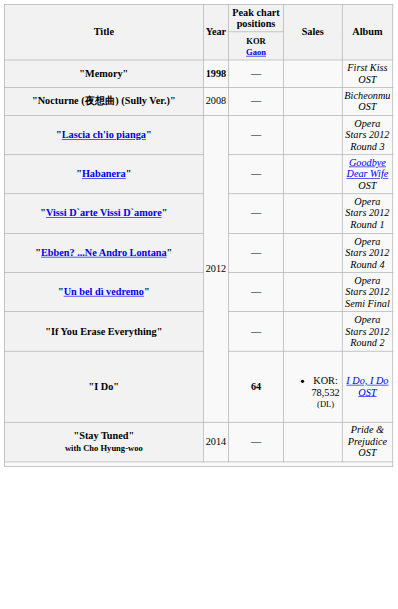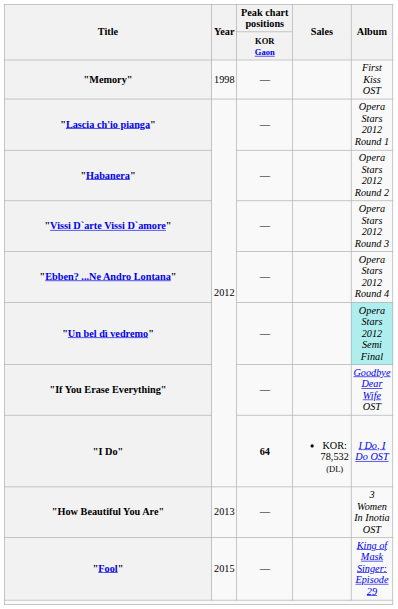 <table class="wikitable plainrowheaders" style="text-align:center;">
 <tr>
 <th scope="col" rowspan="2 "style="width:20em;">Title</th>
 <th scope="col" rowspan="2">Year</th>
 <th colspan="1" scope="col" style="width:5em;">Peak chart positions</th>
 <th scope="col" rowspan="2">Sales</th>
 <th scope="col" rowspan="2">Album</th>
 </tr>
 <tr>
 <th><small>KOR<br><a href='#'>Gaon</a><br></small></th>
 </tr>
 <tr>
 <th scope="row">"Memory"</th>
-<td><strong>1998</strong></td>
+<td>1998</td>
 <td>—</td>
 <td></td>
 <td><em>First Kiss OST</em></td>
-</tr>
-<tr>
-<th scope="row">"Nocturne (夜想曲) (Sully Ver.)"</th>
-<td>2008</td>
-<td>—</td>
-<td></td>
-<td><em>Bicheonmu OST</em></td>
 </tr>
 <tr>
 <th scope="row">"<a href='#'>Lascia ch'io pianga</a>"</th>
 <td rowspan="7">2012</td>
 <td>—</td>
 <td></td>
-<td rowspan="1"><em>Opera Stars 2012 Round 3</em></td>
+<td rowspan="1"><em>Opera Stars 2012 Round 1</em></td>
 </tr>
 <tr>
 <th scope="row">"<a href='#'>Habanera</a>"</th>
 <td>—</td>
 <td></td>
-<td><em><a href='#'>Goodbye Dear Wife</a> OST</em></td>
+<td rowspan="1"><em>Opera Stars 2012 Round 2</em></td>
 </tr>
 <tr>
 <th scope="row">"<a href='#'>Vissi D`arte Vissi D`amore</a>"</th>
 <td>—</td>
 <td></td>
-<td rowspan="1"><em>Opera Stars 2012 Round 1</em></td>
+<td rowspan="1"><em>Opera Stars 2012 Round 3</em></td>
 </tr>
 <tr>
 <th scope="row">"<a href='#'>Ebben? ...Ne Andro Lontana</a>"</th>
 <td>—</td>
 <td></td>
 <td rowspan="1"><em>Opera Stars 2012 Round 4</em></td>
 </tr>
 <tr>
 <th scope="row">"<a href='#'>Un bel dì vedremo</a>"</th>
 <td>—</td>
 <td></td>
-<td rowspan="1"><em>Opera Stars 2012 Semi Final</em></td>
+<td rowspan="1" style="background: paleturquoise;"><em>Opera Stars 2012 Semi Final</em></td>
 </tr>
 <tr>
 <th scope="row">"If You Erase Everything"</th>
 <td>—</td>
 <td></td>
-<td rowspan="1"><em>Opera Stars 2012 Round 2</em></td>
+<td><em><a href='#'>Goodbye Dear Wife</a> OST</em></td>
 </tr>
 <tr>
 <th scope="row">"I Do"</th>
 <td><strong>64</strong></td>
 <td><br><ul><li>KOR: 78,532 <small>(DL)</small></li></ul></td>
 <td><em><a href='#'>I Do, I Do OST</a></em></td>
 </tr>
 <tr>
-<th scope="row">"Stay Tuned" <br><small>with Cho Hyung-woo</small></th>
-<td>2014</td>
+<th scope="row">"How Beautiful You Are"</th>
+<td>2013</td>
 <td>—</td>
 <td></td>
-<td><em>Pride & Prejudice OST</em></td>
+<td><em>3 Women In Inotia OST</em></td>
+</tr>
+<tr>
+<th scope="row">"<a href='#'>Fool</a>"</th>
+<td>2015</td>
+<td>—</td>
+<td></td>
+<td><em><a href='#'>King of Mask Singer: Episode 29</a></em></td>
 </tr>
 <tr>
 <td colspan="5"></td>
 </tr>
 </table>
